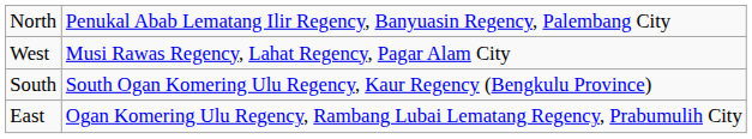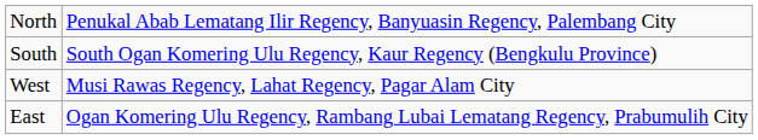 <table class="wikitable">
 <tr>
 <td>North</td>
 <td><a href='#'>Penukal Abab Lematang Ilir Regency</a>, <a href='#'>Banyuasin Regency</a>, <a href='#'>Palembang</a> City</td>
 </tr>
 <tr>
+<td>South</td>
+<td><a href='#'>South Ogan Komering Ulu Regency</a>, <a href='#'>Kaur Regency</a> (<a href='#'>Bengkulu Province</a>)</td>
+</tr>
+<tr>
 <td>West</td>
 <td><a href='#'>Musi Rawas Regency</a>, <a href='#'>Lahat Regency</a>, <a href='#'>Pagar Alam</a> City</td>
-</tr>
-<tr>
-<td>South</td>
-<td><a href='#'>South Ogan Komering Ulu Regency</a>, <a href='#'>Kaur Regency</a> (<a href='#'>Bengkulu Province</a>)</td>
 </tr>
 <tr>
 <td>East</td>
 <td><a href='#'>Ogan Komering Ulu Regency</a>, <a href='#'>Rambang Lubai Lematang Regency</a>, <a href='#'>Prabumulih</a> City</td>
 </tr>
 </table>
